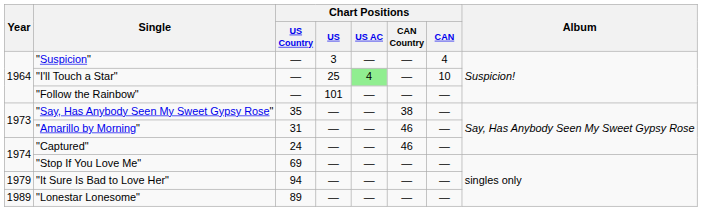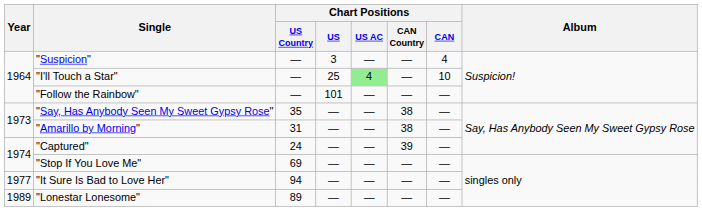 <table class="wikitable">
 <tr>
 <th rowspan="2">Year</th>
 <th rowspan="2">Single</th>
 <th colspan="5">Chart Positions</th>
 <th rowspan="2">Album</th>
 </tr>
 <tr>
 <th width="45"><small><a href='#'>US Country</a></small></th>
 <th width="45"><small><a href='#'>US</a></small><br></th>
 <th width="45"><small><a href='#'>US AC</a></small></th>
 <th width="45"><small>CAN Country</small></th>
 <th width="45"><small><a href='#'>CAN</a></small></th>
 </tr>
 <tr>
 <td rowspan="3">1964</td>
 <td>"<a href='#'>Suspicion</a>"</td>
 <td align="center">—</td>
 <td align="center">3</td>
 <td align="center">—</td>
 <td align="center">—</td>
 <td align="center">4</td>
 <td rowspan="3"><em>Suspicion!</em></td>
 </tr>
 <tr>
 <td>"I'll Touch a Star"</td>
 <td align="center">—</td>
 <td align="center">25</td>
 <td align="center" style="background: lightgreen;">4</td>
 <td align="center">—</td>
 <td align="center">10</td>
 </tr>
 <tr>
 <td>"Follow the Rainbow"</td>
 <td align="center">—</td>
 <td align="center">101</td>
 <td align="center">—</td>
 <td align="center">—</td>
 <td align="center">—</td>
 </tr>
 <tr>
 <td rowspan="2">1973</td>
 <td>"<a href='#'>Say, Has Anybody Seen My Sweet Gypsy Rose</a>"</td>
 <td align="center">35</td>
 <td align="center">—</td>
 <td align="center">—</td>
 <td align="center">38</td>
 <td align="center">—</td>
 <td rowspan="3"><em>Say, Has Anybody Seen My Sweet Gypsy Rose</em></td>
 </tr>
 <tr>
 <td>"<a href='#'>Amarillo by Morning</a>"</td>
 <td align="center">31</td>
 <td align="center">—</td>
 <td align="center">—</td>
-<td align="center">46</td>
+<td align="center">38</td>
 <td align="center">—</td>
 </tr>
 <tr>
 <td rowspan="2">1974</td>
 <td>"Captured"</td>
 <td align="center">24</td>
 <td align="center">—</td>
 <td align="center">—</td>
-<td align="center">46</td>
+<td align="center">39</td>
 <td align="center">—</td>
 </tr>
 <tr>
 <td>"Stop If You Love Me"</td>
 <td align="center">69</td>
 <td align="center">—</td>
 <td align="center">—</td>
 <td align="center">—</td>
 <td align="center">—</td>
 <td rowspan="3">singles only</td>
 </tr>
 <tr>
-<td>1979</td>
+<td>1977</td>
 <td>"It Sure Is Bad to Love Her"</td>
 <td align="center">94</td>
 <td align="center">—</td>
 <td align="center">—</td>
 <td align="center">—</td>
 <td align="center">—</td>
 </tr>
 <tr>
 <td>1989</td>
 <td>"Lonestar Lonesome"</td>
 <td align="center">89</td>
 <td align="center">—</td>
 <td align="center">—</td>
 <td align="center">—</td>
 <td align="center">—</td>
 </tr>
 </table>
